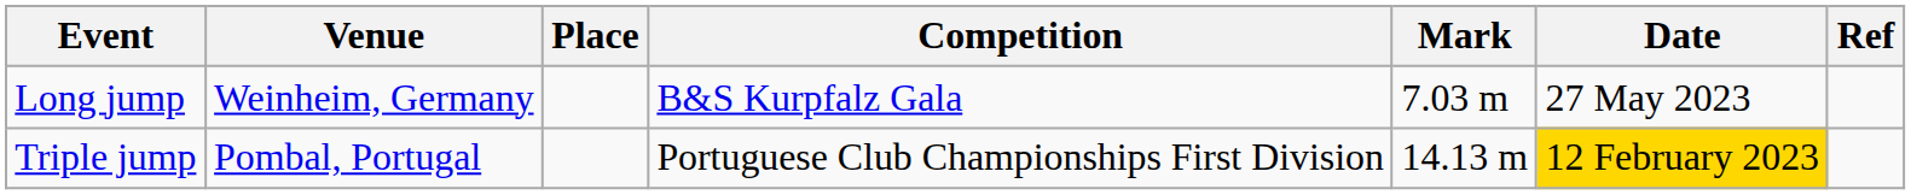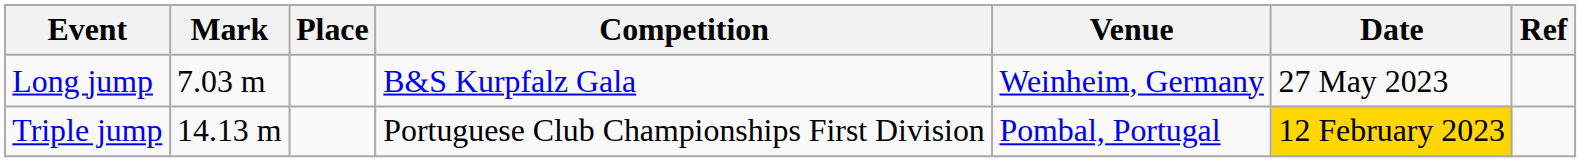 <table class="wikitable">
 <tr>
 <th>Event</th>
-<th>Venue</th>
+<th>Mark</th>
 <th>Place</th>
 <th>Competition</th>
-<th>Mark</th>
+<th>Venue</th>
 <th>Date</th>
 <th>Ref</th>
 </tr>
 <tr>
 <td><a href='#'>Long jump</a></td>
-<td><a href='#'>Weinheim, Germany</a></td>
+<td>7.03 m </td>
 <td style="text-align:center;"></td>
 <td><a href='#'>B&S Kurpfalz Gala</a></td>
-<td>7.03 m </td>
+<td><a href='#'>Weinheim, Germany</a></td>
 <td>27 May 2023</td>
 <td></td>
 </tr>
 <tr>
 <td><a href='#'>Triple jump</a></td>
-<td><a href='#'>Pombal, Portugal</a></td>
+<td>14.13 m </td>
 <td style="text-align:center;"></td>
 <td>Portuguese Club Championships First Division</td>
-<td>14.13 m </td>
+<td><a href='#'>Pombal, Portugal</a></td>
 <td style="background: gold;">12 February 2023</td>
 <td></td>
 </tr>
 </table>
